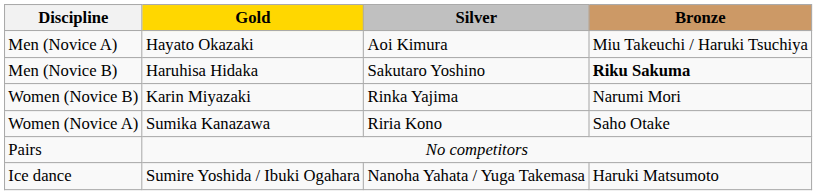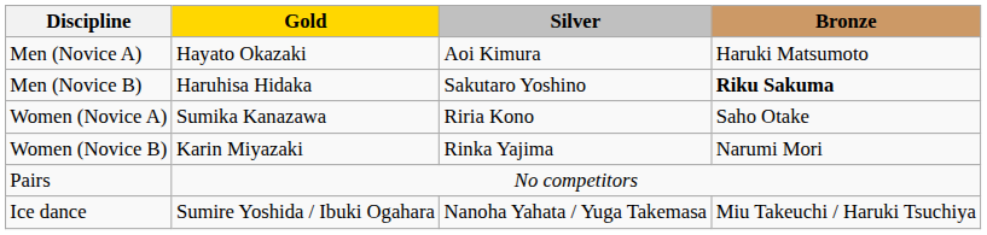 <table class="wikitable">
 <tr>
 <th>Discipline</th>
 <td align=center bgcolor=gold><strong>Gold</strong></td>
 <td align=center bgcolor=silver><strong>Silver</strong></td>
 <td align=center bgcolor=cc9966><strong>Bronze</strong></td>
 </tr>
 <tr>
 <td>Men (Novice A)</td>
 <td>Hayato  Okazaki</td>
 <td>Aoi Kimura</td>
-<td>Miu Takeuchi / Haruki Tsuchiya</td>
+<td>Haruki Matsumoto</td>
 </tr>
 <tr>
 <td>Men (Novice B)</td>
 <td>Haruhisa Hidaka</td>
 <td>Sakutaro Yoshino</td>
 <td><strong>Riku Sakuma</strong></td>
 </tr>
 <tr>
+<td>Women (Novice A)</td>
+<td>Sumika Kanazawa</td>
+<td>Riria Kono</td>
+<td>Saho Otake</td>
+</tr>
+<tr>
 <td>Women (Novice B)</td>
 <td>Karin Miyazaki</td>
 <td>Rinka Yajima</td>
 <td>Narumi Mori</td>
-</tr>
-<tr>
-<td>Women (Novice A)</td>
-<td>Sumika Kanazawa</td>
-<td>Riria Kono</td>
-<td>Saho Otake</td>
 </tr>
 <tr>
 <td>Pairs</td>
 <td colspan=3 align=center><em>No competitors</em></td>
 </tr>
 <tr>
 <td>Ice dance</td>
 <td>Sumire Yoshida / Ibuki Ogahara</td>
 <td>Nanoha Yahata / Yuga Takemasa</td>
-<td>Haruki Matsumoto</td>
+<td>Miu Takeuchi / Haruki Tsuchiya</td>
 </tr>
 </table>
